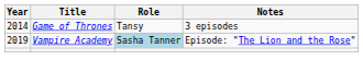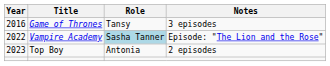 <table class="wikitable sortable">
 <tr>
 <th>Year</th>
 <th>Title</th>
 <th>Role</th>
 <th class="unsortable">Notes</th>
 </tr>
 <tr>
-<td>2014</td>
+<td>2016</td>
 <td><em><a href='#'>Game of Thrones</a></em></td>
 <td>Tansy</td>
 <td>3 episodes</td>
 </tr>
 <tr>
-<td>2019</td>
+<td>2022</td>
 <td><em><a href='#'>Vampire Academy</a></em></td>
 <td style="background: lightblue;">Sasha Tanner</td>
 <td>Episode: "<a href='#'>The Lion and the Rose</a>"</td>
+</tr>
+<tr>
+<td>2023</td>
+<td>Top Boy</td>
+<td>Antonia</td>
+<td>2 episodes</td>
 </tr>
 <tr>
 <td></td>
 <td></td>
 </tr>
 </table>
